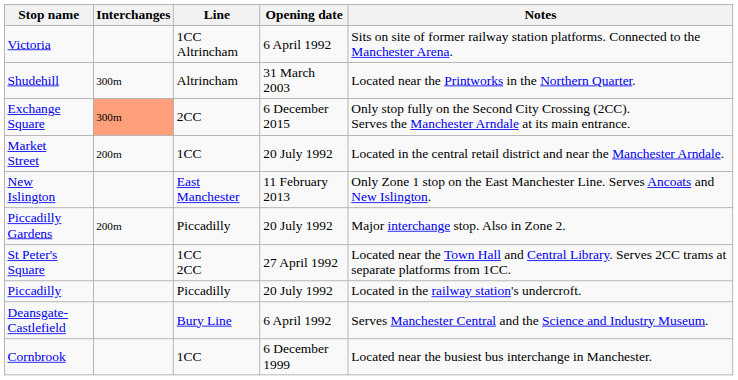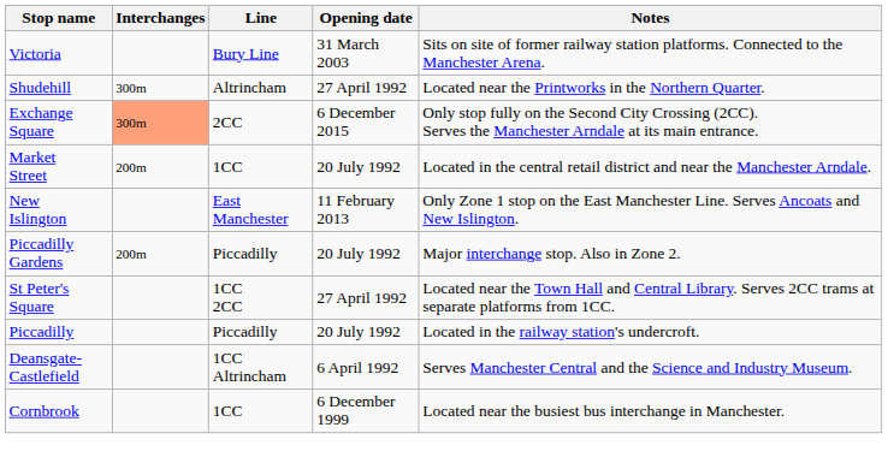 <table class="wikitable">
 <tr>
 <th>Stop name</th>
 <th>Interchanges</th>
 <th>Line</th>
 <th>Opening date</th>
 <th>Notes</th>
 </tr>
 <tr>
 <td><a href='#'>Victoria</a></td>
 <td><strong></strong></td>
-<td>1CC<br>Altrincham</td>
-<td>6 April 1992</td>
+<td><a href='#'>Bury Line</a></td>
+<td>31 March 2003</td>
 <td>Sits on site of former railway station platforms. Connected to the <a href='#'>Manchester Arena</a>.</td>
 </tr>
 <tr>
 <td><a href='#'>Shudehill</a></td>
 <td><strong></strong><small>300m </small></td>
 <td>Altrincham</td>
-<td>31 March 2003</td>
+<td>27 April 1992</td>
 <td>Located near the <a href='#'>Printworks</a> in the <a href='#'>Northern Quarter</a>.</td>
 </tr>
 <tr>
 <td><a href='#'>Exchange Square</a></td>
 <td style="background: lightsalmon;"><strong></strong><small>300m</small></td>
 <td>2CC</td>
 <td>6 December 2015</td>
 <td>Only stop fully on the Second City Crossing (2CC).<br>Serves the <a href='#'>Manchester Arndale</a> at its main entrance.</td>
 </tr>
 <tr>
 <td><a href='#'>Market</a><br><a href='#'>Street</a></td>
 <td><strong></strong><small>200m</small></td>
 <td>1CC</td>
 <td>20 July 1992</td>
 <td>Located in the central retail district and near the <a href='#'>Manchester Arndale</a>.</td>
 </tr>
 <tr>
 <td><a href='#'>New</a><br><a href='#'>Islington</a></td>
 <td></td>
 <td><a href='#'>East Manchester</a></td>
 <td>11 February 2013</td>
 <td>Only Zone 1 stop on the East Manchester Line. Serves <a href='#'>Ancoats</a> and <a href='#'>New Islington</a>.</td>
 </tr>
 <tr>
 <td><a href='#'>Piccadilly</a><br><a href='#'>Gardens</a></td>
 <td><strong></strong><small>200m </small></td>
 <td>Piccadilly</td>
 <td>20 July 1992</td>
 <td>Major <a href='#'>interchange</a> stop. Also in Zone 2.</td>
 </tr>
 <tr>
 <td><a href='#'>St Peter's</a><br><a href='#'>Square</a></td>
 <td></td>
 <td>1CC<br>2CC</td>
 <td>27 April 1992</td>
 <td>Located near the <a href='#'>Town Hall</a> and <a href='#'>Central Library</a>. Serves 2CC trams at separate platforms from 1CC.</td>
 </tr>
 <tr>
 <td><a href='#'>Piccadilly</a></td>
 <td><strong></strong></td>
 <td>Piccadilly</td>
 <td>20 July 1992</td>
 <td>Located in the <a href='#'>railway station</a>'s undercroft.</td>
 </tr>
 <tr>
 <td><a href='#'>Deansgate-</a><br><a href='#'>Castlefield</a></td>
 <td><strong></strong></td>
-<td><a href='#'>Bury Line</a></td>
+<td>1CC<br>Altrincham</td>
 <td>6 April 1992</td>
 <td>Serves <a href='#'>Manchester Central</a> and the <a href='#'>Science and Industry Museum</a>.</td>
 </tr>
 <tr>
 <td><a href='#'>Cornbrook</a></td>
 <td></td>
 <td>1CC</td>
 <td>6 December 1999</td>
 <td>Located near the busiest bus interchange in Manchester.</td>
 </tr>
 </table>
